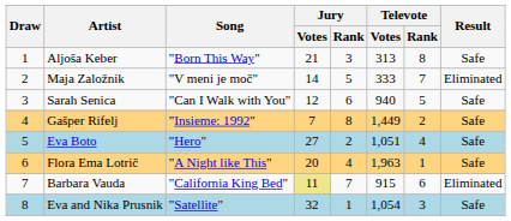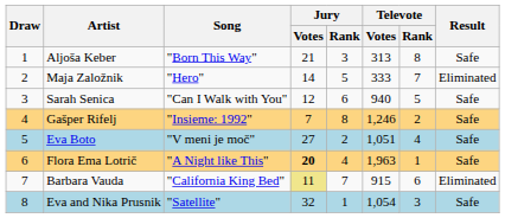 <table class="sortable wikitable" style="margin: 1em auto 1em auto; text-align:center;">
 <tr>
 <th rowspan="2">Draw</th>
 <th rowspan="2">Artist</th>
 <th rowspan="2">Song </th>
 <th colspan="2">Jury</th>
 <th colspan="2">Televote</th>
 <th rowspan="2">Result</th>
 </tr>
 <tr>
 <th>Votes</th>
 <th>Rank</th>
 <th>Votes</th>
 <th>Rank</th>
 </tr>
 <tr>
 <td>1</td>
 <td align="left">Aljoša Keber</td>
 <td align="left">"<a href='#'>Born This Way</a>" </td>
 <td>21</td>
 <td>3</td>
 <td>313</td>
 <td>8</td>
 <td>Safe</td>
 </tr>
 <tr>
 <td>2</td>
 <td align="left">Maja Založnik</td>
-<td align="left">"V meni je moč" </td>
+<td align="left">"<a href='#'>Hero</a>" </td>
 <td>14</td>
 <td>5</td>
 <td>333</td>
 <td>7</td>
 <td>Eliminated</td>
 </tr>
 <tr>
 <td>3</td>
 <td align="left">Sarah Senica</td>
 <td align="left">"Can I Walk with You" </td>
 <td>12</td>
 <td>6</td>
 <td>940</td>
 <td>5</td>
 <td>Safe</td>
 </tr>
 <tr style="background:#fdd581;">
 <td>4</td>
 <td align="left">Gašper Rifelj</td>
 <td align="left">"<a href='#'>Insieme: 1992</a>" </td>
 <td>7</td>
 <td>8</td>
-<td>1,449</td>
+<td>1,246</td>
 <td>2</td>
 <td>Safe</td>
 </tr>
 <tr style="background:lightblue;">
 <td>5</td>
 <td align="left"><a href='#'>Eva Boto</a></td>
-<td align="left">"<a href='#'>Hero</a>" </td>
+<td align="left">"V meni je moč" </td>
 <td>27</td>
 <td>2</td>
 <td>1,051</td>
 <td>4</td>
 <td>Safe</td>
 </tr>
 <tr style="background:#fdd581;">
 <td>6</td>
 <td align="left">Flora Ema Lotrič</td>
 <td align="left">"<a href='#'>A Night like This</a>" </td>
-<td>20</td>
+<td><strong>20</strong></td>
 <td>4</td>
 <td>1,963</td>
 <td>1</td>
 <td>Safe</td>
 </tr>
 <tr>
 <td>7</td>
 <td align="left">Barbara Vauda</td>
 <td align="left">"<a href='#'>California King Bed</a>" </td>
 <td style="background: khaki;">11</td>
 <td>7</td>
 <td>915</td>
 <td>6</td>
 <td>Eliminated</td>
 </tr>
 <tr style="background:lightblue;">
 <td>8</td>
 <td align="left">Eva and Nika Prusnik</td>
 <td align="left">"<a href='#'>Satellite</a>" </td>
 <td>32</td>
 <td>1</td>
 <td>1,054</td>
 <td>3</td>
 <td>Safe</td>
 </tr>
 </table>
